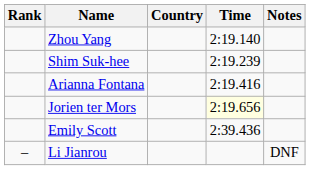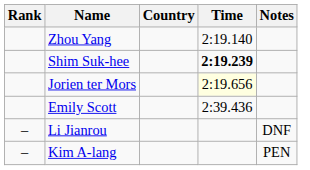 <table class="wikitable sortable" style="text-align:center">
 <tr>
 <th>Rank</th>
 <th>Name</th>
 <th>Country</th>
 <th>Time</th>
 <th>Notes</th>
 </tr>
 <tr>
 <td></td>
 <td align=left><a href='#'>Zhou Yang</a></td>
 <td align=left></td>
 <td>2:19.140</td>
 <td></td>
 </tr>
 <tr>
 <td></td>
 <td align=left><a href='#'>Shim Suk-hee</a></td>
 <td align=left></td>
-<td>2:19.239</td>
-<td></td>
-</tr>
-<tr>
-<td></td>
-<td align=left><a href='#'>Arianna Fontana</a></td>
-<td align=left></td>
-<td>2:19.416</td>
+<td><strong>2:19.239</strong></td>
 <td></td>
 </tr>
 <tr>
 <td></td>
 <td align=left><a href='#'>Jorien ter Mors</a></td>
 <td align=left></td>
 <td style="background: lightyellow;">2:19.656</td>
 <td></td>
 </tr>
 <tr>
 <td></td>
 <td align=left><a href='#'>Emily Scott</a></td>
 <td align=left></td>
 <td>2:39.436</td>
 <td></td>
 </tr>
 <tr>
 <td>–</td>
 <td align=left><a href='#'>Li Jianrou</a></td>
 <td align=left></td>
 <td></td>
 <td>DNF</td>
 </tr>
+<tr>
+<td>–</td>
+<td align=left><a href='#'>Kim A-lang</a></td>
+<td align=left></td>
+<td></td>
+<td>PEN</td>
+</tr>
 </table>
